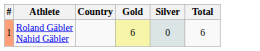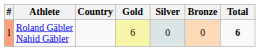 <table class="wikitable">
 <tr>
 <th>#</th>
 <th>Athlete</th>
 <th>Country</th>
 <th width="50">Gold</th>
 <th width="50">Silver</th>
+<th width="50">Bronze</th>
 <th width="50">Total</th>
 </tr>
 <tr style="text-align:center;">
 <td style="background: lightsalmon;">1</td>
 <td align="left"><a href='#'>Roland Gäbler</a><br><a href='#'>Nahid Gäbler</a></td>
 <td align="left"></td>
 <td style="background:#F7F6A8;">6</td>
 <td style="background:#DCE5E5;">0</td>
-<td>6</td>
+<td style="background:#FFDAB9;">0</td>
+<td><strong>6</strong></td>
 </tr>
 </table>
